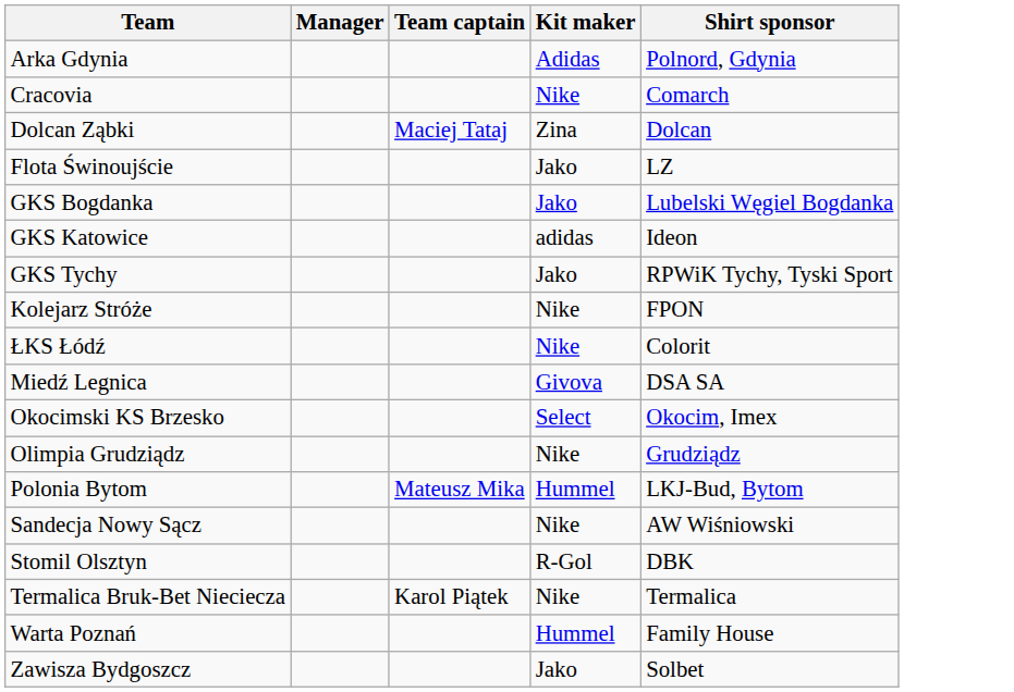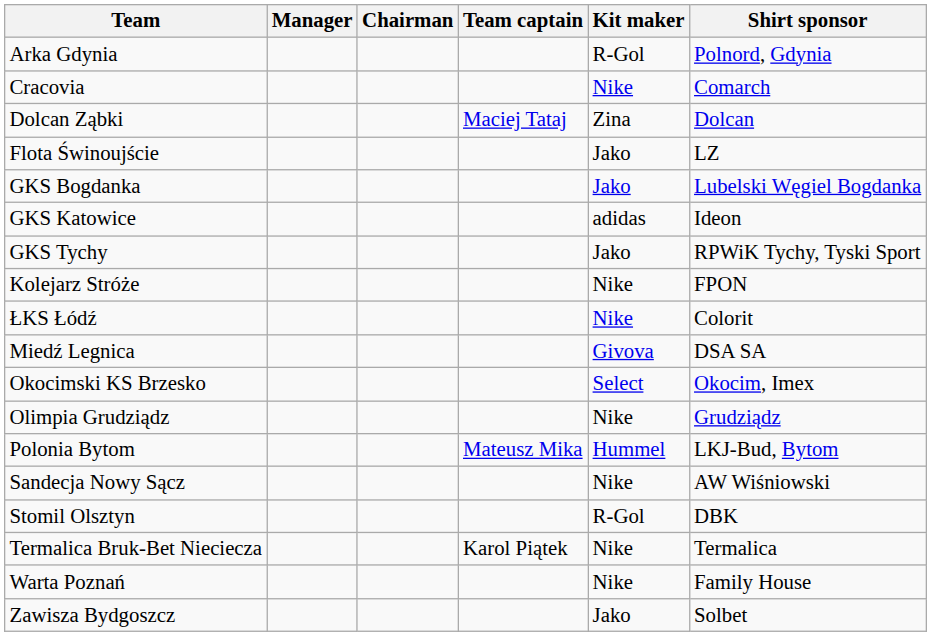 <table class="wikitable sortable" style="text-align: left;">
 <tr>
 <th>Team</th>
 <th>Manager</th>
+<th>Chairman</th>
 <th>Team captain</th>
 <th>Kit maker</th>
 <th>Shirt sponsor</th>
 </tr>
 <tr>
 <td>Arka Gdynia</td>
 <td> </td>
 <td> </td>
-<td><a href='#'>Adidas</a></td>
+<td> </td>
+<td>R-Gol</td>
 <td><a href='#'>Polnord</a>, <a href='#'>Gdynia</a></td>
 </tr>
 <tr>
 <td>Cracovia</td>
+<td> </td>
 <td> </td>
 <td> </td>
 <td><a href='#'>Nike</a></td>
 <td><a href='#'>Comarch</a></td>
 </tr>
 <tr>
 <td>Dolcan Ząbki</td>
+<td> </td>
 <td> </td>
 <td><a href='#'>Maciej Tataj</a></td>
 <td>Zina</td>
 <td><a href='#'>Dolcan</a></td>
 </tr>
 <tr>
 <td>Flota Świnoujście</td>
 <td> </td>
 <td> </td>
+<td> </td>
 <td>Jako</td>
 <td>LZ</td>
 </tr>
 <tr>
 <td>GKS Bogdanka</td>
+<td> </td>
 <td> </td>
 <td> </td>
 <td><a href='#'>Jako</a></td>
 <td><a href='#'>Lubelski Węgiel Bogdanka</a></td>
 </tr>
 <tr>
 <td>GKS Katowice</td>
 <td> </td>
 <td> </td>
+<td> </td>
 <td>adidas</td>
 <td>Ideon</td>
 </tr>
 <tr>
 <td>GKS Tychy</td>
+<td> </td>
 <td> </td>
 <td> </td>
 <td>Jako</td>
 <td>RPWiK Tychy, Tyski Sport</td>
 </tr>
 <tr>
 <td>Kolejarz Stróże</td>
 <td> </td>
 <td> </td>
+<td> </td>
 <td>Nike</td>
 <td>FPON</td>
 </tr>
 <tr>
 <td>ŁKS Łódź</td>
+<td> </td>
 <td> </td>
 <td> </td>
 <td><a href='#'>Nike</a></td>
 <td>Colorit</td>
 </tr>
 <tr>
 <td>Miedź Legnica</td>
 <td> </td>
 <td> </td>
+<td> </td>
 <td><a href='#'>Givova</a></td>
 <td>DSA SA</td>
 </tr>
 <tr>
 <td>Okocimski KS Brzesko</td>
+<td> </td>
 <td> </td>
 <td> </td>
 <td><a href='#'>Select</a></td>
 <td><a href='#'>Okocim</a>, Imex</td>
 </tr>
 <tr>
 <td>Olimpia Grudziądz</td>
 <td> </td>
 <td> </td>
+<td> </td>
 <td>Nike</td>
 <td><a href='#'>Grudziądz</a></td>
 </tr>
 <tr>
 <td>Polonia Bytom</td>
+<td> </td>
 <td> </td>
 <td><a href='#'>Mateusz Mika</a></td>
 <td><a href='#'>Hummel</a></td>
 <td>LKJ-Bud, <a href='#'>Bytom</a></td>
 </tr>
 <tr>
 <td>Sandecja Nowy Sącz</td>
 <td> </td>
 <td> </td>
+<td> </td>
 <td>Nike</td>
 <td>AW Wiśniowski</td>
 </tr>
 <tr>
 <td>Stomil Olsztyn</td>
 <td> </td>
 <td> </td>
+<td> </td>
 <td>R-Gol</td>
 <td>DBK</td>
 </tr>
 <tr>
 <td>Termalica Bruk-Bet Nieciecza</td>
+<td> </td>
 <td> </td>
 <td>Karol Piątek</td>
 <td>Nike</td>
 <td>Termalica</td>
 </tr>
 <tr>
 <td>Warta Poznań</td>
 <td> </td>
 <td> </td>
-<td><a href='#'>Hummel</a></td>
+<td> </td>
+<td>Nike</td>
 <td>Family House</td>
 </tr>
 <tr>
 <td>Zawisza Bydgoszcz</td>
 <td> </td>
 <td> </td>
+<td> </td>
 <td>Jako</td>
 <td>Solbet</td>
 </tr>
 </table>
